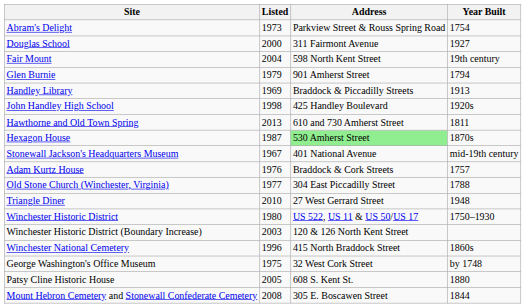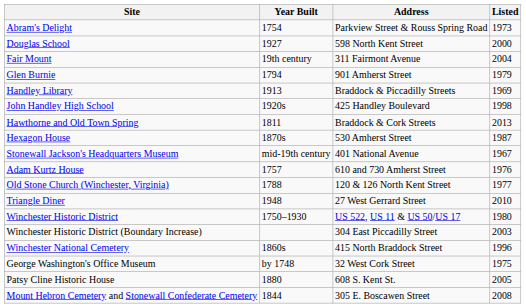 <table class = "wikitable sortable">
 <tr>
 <th>Site</th>
+<th>Year Built</th>
+<th>Address</th>
 <th>Listed</th>
-<th>Address</th>
-<th>Year Built</th>
 </tr>
 <tr>
 <td align="left"><a href='#'>Abram's Delight</a></td>
+<td align="left">1754</td>
+<td align="left">Parkview Street & Rouss Spring Road</td>
 <td align="left">1973</td>
-<td align="left">Parkview Street & Rouss Spring Road</td>
-<td align="left">1754</td>
 </tr>
 <tr>
 <td align="left"><a href='#'>Douglas School</a></td>
+<td align="left">1927</td>
+<td align="left">598 North Kent Street</td>
 <td align="left">2000</td>
-<td align="left">311 Fairmont Avenue</td>
-<td align="left">1927</td>
 </tr>
 <tr>
 <td align="left"><a href='#'>Fair Mount</a></td>
+<td align="left">19th century</td>
+<td align="left">311 Fairmont Avenue</td>
 <td align="left">2004</td>
-<td align="left">598 North Kent Street</td>
-<td align="left">19th century</td>
 </tr>
 <tr>
 <td align="left"><a href='#'>Glen Burnie</a></td>
+<td align="left">1794</td>
+<td align="left">901 Amherst Street</td>
 <td align="left">1979</td>
-<td align="left">901 Amherst Street</td>
-<td align="left">1794</td>
 </tr>
 <tr>
 <td align="left"><a href='#'>Handley Library</a></td>
+<td align="left">1913</td>
+<td align="left">Braddock & Piccadilly Streets</td>
 <td align="left">1969</td>
-<td align="left">Braddock & Piccadilly Streets</td>
-<td align="left">1913</td>
 </tr>
 <tr>
 <td align="left"><a href='#'>John Handley High School</a></td>
+<td align="left">1920s</td>
+<td align="left">425 Handley Boulevard</td>
 <td align="left">1998</td>
-<td align="left">425 Handley Boulevard</td>
-<td align="left">1920s</td>
 </tr>
 <tr>
 <td align="left"><a href='#'>Hawthorne and Old Town Spring</a></td>
+<td align="left">1811</td>
+<td align="left">Braddock & Cork Streets</td>
 <td align="left">2013</td>
-<td align="left">610 and 730 Amherst Street</td>
-<td align="left">1811</td>
 </tr>
 <tr>
 <td align="left"><a href='#'>Hexagon House</a></td>
+<td align="left">1870s</td>
+<td align="left">530 Amherst Street</td>
 <td align="left">1987</td>
-<td align="left" style="background: lightgreen;">530 Amherst Street</td>
-<td align="left">1870s</td>
 </tr>
 <tr>
 <td align="left"><a href='#'>Stonewall Jackson's Headquarters Museum</a></td>
+<td align="left">mid-19th century</td>
+<td align="left">401 National Avenue</td>
 <td align="left">1967</td>
-<td align="left">401 National Avenue</td>
-<td align="left">mid-19th century</td>
 </tr>
 <tr>
 <td align="left"><a href='#'>Adam Kurtz House</a></td>
+<td align="left">1757</td>
+<td align="left">610 and 730 Amherst Street</td>
 <td align="left">1976</td>
-<td align="left">Braddock & Cork Streets</td>
-<td align="left">1757</td>
 </tr>
 <tr>
 <td align="left"><a href='#'>Old Stone Church (Winchester, Virginia)</a></td>
+<td align="left">1788</td>
+<td align="left">120 & 126 North Kent Street</td>
 <td align="left">1977</td>
-<td align="left">304 East Piccadilly Street</td>
-<td align="left">1788</td>
 </tr>
 <tr>
 <td align="left"><a href='#'>Triangle Diner</a></td>
+<td align="left">1948</td>
+<td align="left">27 West Gerrard Street</td>
 <td align="left">2010</td>
-<td align="left">27 West Gerrard Street</td>
-<td align="left">1948</td>
 </tr>
 <tr>
 <td align="left"><a href='#'>Winchester Historic District</a></td>
+<td align="left">1750–1930</td>
+<td align="left"><a href='#'>US 522</a>, <a href='#'>US 11</a> & <a href='#'>US 50</a>/<a href='#'>US 17</a></td>
 <td align="left">1980</td>
-<td align="left"><a href='#'>US 522</a>, <a href='#'>US 11</a> & <a href='#'>US 50</a>/<a href='#'>US 17</a></td>
-<td align="left">1750–1930</td>
 </tr>
 <tr>
 <td align="left">Winchester Historic District (Boundary Increase)</td>
+<td align="left"></td>
+<td align="left">304 East Piccadilly Street</td>
 <td align="left">2003</td>
-<td align="left">120 & 126 North Kent Street</td>
-<td align="left"></td>
 </tr>
 <tr>
 <td align="left"><a href='#'>Winchester National Cemetery</a></td>
+<td align="left">1860s</td>
+<td align="left">415 North Braddock Street</td>
 <td align="left">1996</td>
-<td align="left">415 North Braddock Street</td>
-<td align="left">1860s</td>
 </tr>
 <tr>
 <td align="left">George Washington's Office Museum</td>
+<td align="left">by 1748</td>
+<td align="left">32 West Cork Street</td>
 <td align="left">1975</td>
-<td align="left">32 West Cork Street</td>
-<td align="left">by 1748</td>
 </tr>
 <tr>
 <td align="left">Patsy Cline Historic House</td>
+<td align="left">1880</td>
+<td align="left">608 S. Kent St.</td>
 <td align="left">2005</td>
-<td align="left">608 S. Kent St.</td>
-<td align="left">1880</td>
 </tr>
 <tr>
 <td align="left"><a href='#'>Mount Hebron Cemetery</a> and <a href='#'>Stonewall Confederate Cemetery</a></td>
+<td align="left">1844</td>
+<td align="left">305 E. Boscawen Street</td>
 <td align="left">2008</td>
-<td align="left">305 E. Boscawen Street</td>
-<td align="left">1844</td>
 </tr>
 </table>
